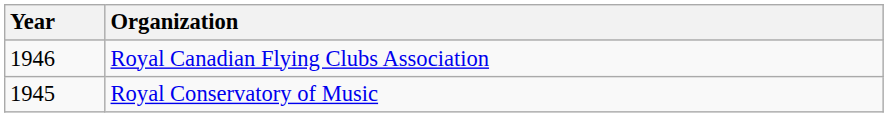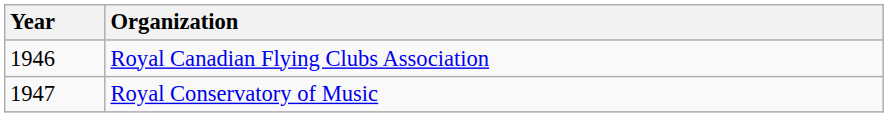 <table class="wikitable" style="width:100%">
 <tr>
 <th style="width:4em;text-align:left">Year</th>
 <th style="text-align:left">Organization</th>
 </tr>
 <tr>
 <td>1946</td>
 <td><a href='#'>Royal Canadian Flying Clubs Association</a></td>
 </tr>
 <tr>
-<td>1945</td>
+<td>1947</td>
 <td><a href='#'>Royal Conservatory of Music</a></td>
 </tr>
 </table>
